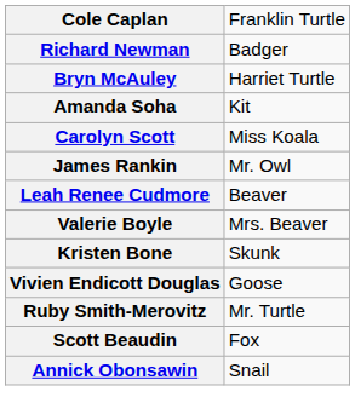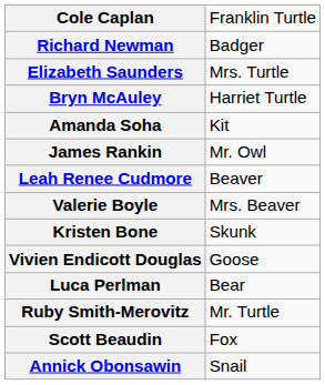 <table class="wikitable">
 <tr>
 <th>Cole Caplan</th>
 <td>Franklin Turtle</td>
 </tr>
 <tr>
 <th><a href='#'>Richard Newman</a></th>
 <td>Badger</td>
 </tr>
 <tr>
+<th><a href='#'>Elizabeth Saunders</a></th>
+<td>Mrs. Turtle</td>
+</tr>
+<tr>
 <th><a href='#'>Bryn McAuley</a></th>
 <td>Harriet Turtle</td>
 </tr>
 <tr>
 <th>Amanda Soha</th>
 <td>Kit</td>
-</tr>
-<tr>
-<th><a href='#'>Carolyn Scott</a></th>
-<td>Miss Koala</td>
 </tr>
 <tr>
 <th>James Rankin</th>
 <td>Mr. Owl</td>
 </tr>
 <tr>
 <th><a href='#'>Leah Renee Cudmore</a></th>
 <td>Beaver</td>
 </tr>
 <tr>
 <th>Valerie Boyle</th>
 <td>Mrs. Beaver</td>
 </tr>
 <tr>
 <th>Kristen Bone</th>
 <td>Skunk</td>
 </tr>
 <tr>
 <th>Vivien Endicott Douglas</th>
 <td>Goose</td>
 </tr>
 <tr>
+<th>Luca Perlman</th>
+<td>Bear</td>
+</tr>
+<tr>
 <th>Ruby Smith-Merovitz</th>
 <td>Mr. Turtle</td>
 </tr>
 <tr>
 <th>Scott Beaudin</th>
 <td>Fox</td>
 </tr>
 <tr>
 <th><a href='#'>Annick Obonsawin</a></th>
 <td>Snail</td>
 </tr>
 </table>
